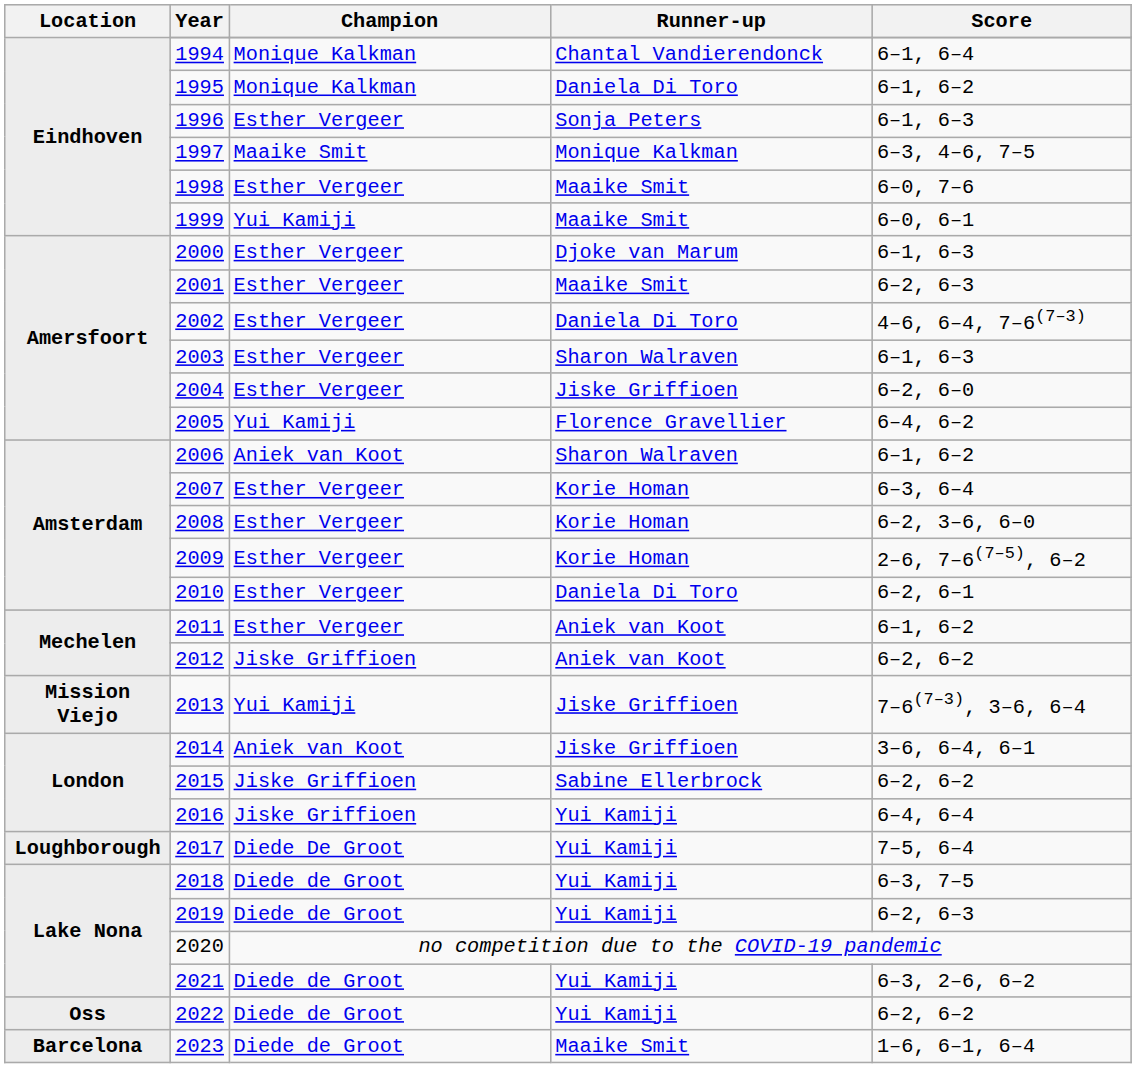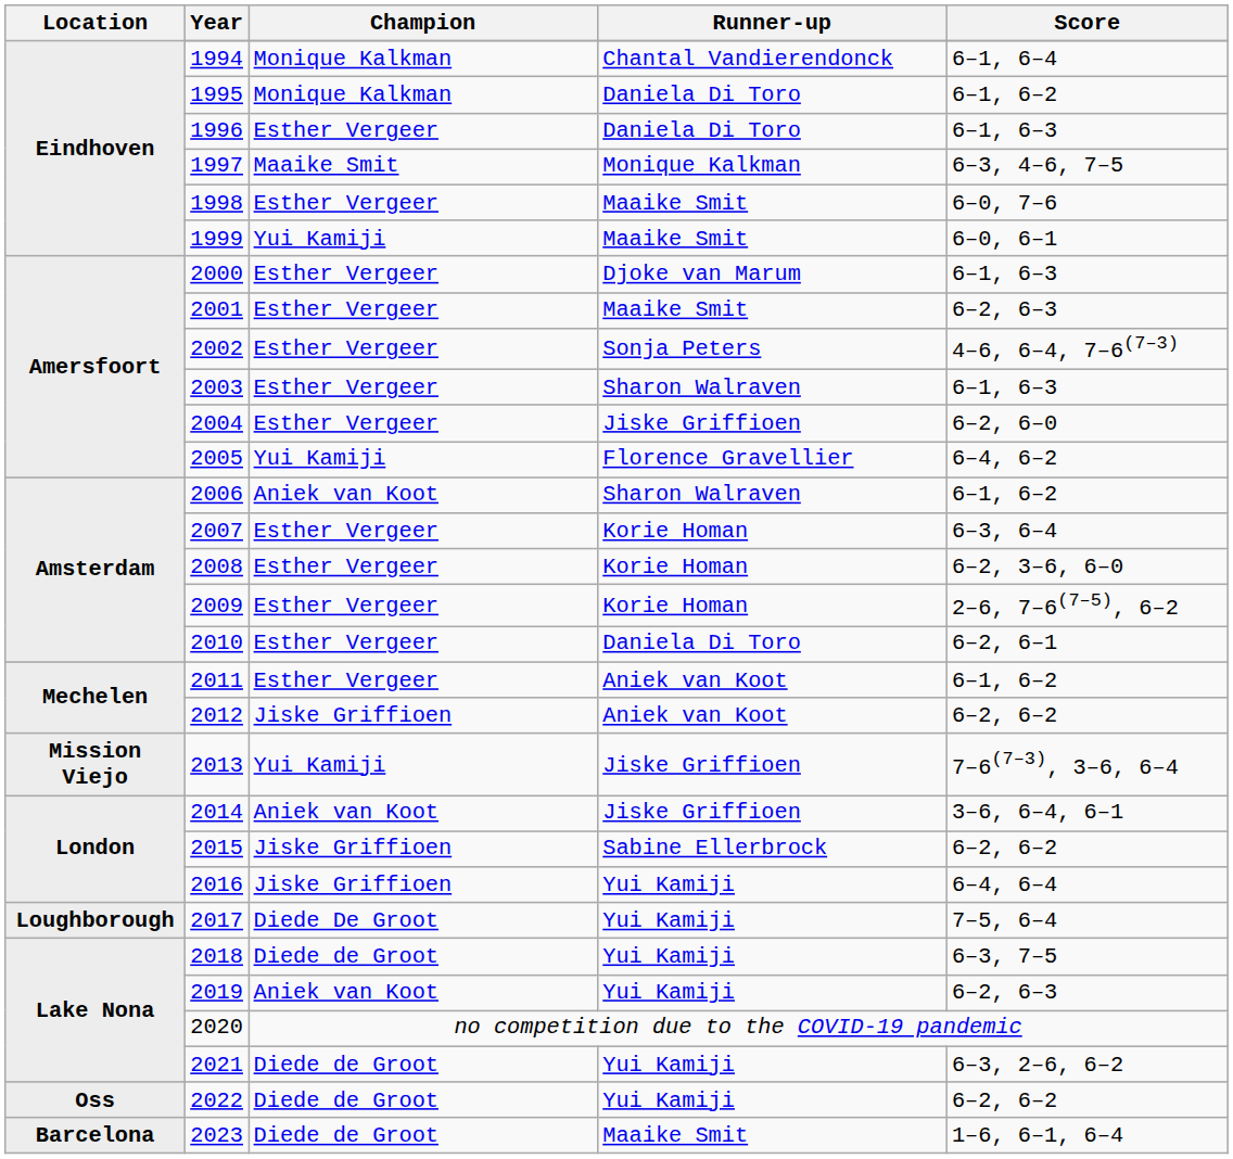 <table class="wikitable">
 <tr>
 <th style="width:100px;">Location</th>
 <th>Year</th>
 <th style="width:200px;">Champion</th>
 <th style="width:200px;">Runner-up</th>
 <th style="width:160px;">Score</th>
 </tr>
 <tr>
 <th rowspan="7" style="text-align:center; background:#ededed;"><strong>Eindhoven</strong></th>
 </tr>
 <tr>
 <td><a href='#'>1994</a></td>
 <td> <a href='#'>Monique Kalkman</a></td>
 <td> <a href='#'>Chantal Vandierendonck</a></td>
 <td>6–1, 6–4</td>
 </tr>
 <tr>
 <td><a href='#'>1995</a></td>
 <td> <a href='#'>Monique Kalkman</a></td>
 <td> <a href='#'>Daniela Di Toro</a></td>
 <td>6–1, 6–2</td>
 </tr>
 <tr>
 <td><a href='#'>1996</a></td>
 <td> <a href='#'>Esther Vergeer</a></td>
-<td> <a href='#'>Sonja Peters</a></td>
+<td> <a href='#'>Daniela Di Toro</a></td>
 <td>6–1, 6–3</td>
 </tr>
 <tr>
 <td><a href='#'>1997</a></td>
 <td> <a href='#'>Maaike Smit</a></td>
 <td> <a href='#'>Monique Kalkman</a></td>
 <td>6–3, 4–6, 7–5</td>
 </tr>
 <tr>
 <td><a href='#'>1998</a></td>
 <td> <a href='#'>Esther Vergeer</a></td>
 <td> <a href='#'>Maaike Smit</a></td>
 <td>6–0, 7–6</td>
 </tr>
 <tr>
 <td><a href='#'>1999</a></td>
 <td> <a href='#'>Yui Kamiji</a></td>
 <td> <a href='#'>Maaike Smit</a></td>
 <td>6–0, 6–1</td>
 </tr>
 <tr>
 <th rowspan="6" style="text-align:center; background:#ededed;"><strong>Amersfoort</strong></th>
 <td><a href='#'>2000</a></td>
 <td> <a href='#'>Esther Vergeer</a></td>
 <td> <a href='#'>Djoke van Marum</a></td>
 <td>6–1, 6–3</td>
 </tr>
 <tr>
 <td><a href='#'>2001</a></td>
 <td> <a href='#'>Esther Vergeer</a></td>
 <td> <a href='#'>Maaike Smit</a></td>
 <td>6–2, 6–3</td>
 </tr>
 <tr>
 <td><a href='#'>2002</a></td>
 <td> <a href='#'>Esther Vergeer</a></td>
-<td> <a href='#'>Daniela Di Toro</a></td>
+<td> <a href='#'>Sonja Peters</a></td>
 <td>4–6, 6–4, 7–6<sup>(7–3)</sup></td>
 </tr>
 <tr>
 <td><a href='#'>2003</a></td>
 <td> <a href='#'>Esther Vergeer</a></td>
 <td> <a href='#'>Sharon Walraven</a></td>
 <td>6–1, 6–3</td>
 </tr>
 <tr>
 <td><a href='#'>2004</a></td>
 <td> <a href='#'>Esther Vergeer</a></td>
 <td> <a href='#'>Jiske Griffioen</a></td>
 <td>6–2, 6–0</td>
 </tr>
 <tr>
 <td><a href='#'>2005</a></td>
 <td> <a href='#'>Yui Kamiji</a></td>
 <td> <a href='#'>Florence Gravellier</a></td>
 <td>6–4, 6–2</td>
 </tr>
 <tr>
 <th rowspan="5" style="text-align:center; background:#ededed;"><strong>Amsterdam</strong></th>
 <td><a href='#'>2006</a></td>
 <td> <a href='#'>Aniek van Koot</a></td>
 <td> <a href='#'>Sharon Walraven</a></td>
 <td>6–1, 6–2</td>
 </tr>
 <tr>
 <td><a href='#'>2007</a></td>
 <td> <a href='#'>Esther Vergeer</a></td>
 <td> <a href='#'>Korie Homan</a></td>
 <td>6–3, 6–4</td>
 </tr>
 <tr>
 <td><a href='#'>2008</a></td>
 <td> <a href='#'>Esther Vergeer</a></td>
 <td> <a href='#'>Korie Homan</a></td>
 <td>6–2, 3–6, 6–0</td>
 </tr>
 <tr>
 <td><a href='#'>2009</a></td>
 <td> <a href='#'>Esther Vergeer</a></td>
 <td> <a href='#'>Korie Homan</a></td>
 <td>2–6, 7–6<sup>(7–5)</sup>, 6–2</td>
 </tr>
 <tr>
 <td><a href='#'>2010</a></td>
 <td> <a href='#'>Esther Vergeer</a></td>
 <td> <a href='#'>Daniela Di Toro</a></td>
 <td>6–2, 6–1</td>
 </tr>
 <tr>
 <th rowspan="2" style="text-align:center; background:#ededed;"><strong>Mechelen</strong></th>
 <td><a href='#'>2011</a></td>
 <td> <a href='#'>Esther Vergeer</a></td>
 <td> <a href='#'>Aniek van Koot</a></td>
 <td>6–1, 6–2</td>
 </tr>
 <tr>
 <td><a href='#'>2012</a></td>
 <td> <a href='#'>Jiske Griffioen</a></td>
 <td> <a href='#'>Aniek van Koot</a></td>
 <td>6–2, 6–2</td>
 </tr>
 <tr>
 <th style="text-align:center; background:#ededed;"><strong>Mission Viejo</strong></th>
 <td><a href='#'>2013</a></td>
 <td> <a href='#'>Yui Kamiji</a></td>
 <td> <a href='#'>Jiske Griffioen</a></td>
 <td>7–6<sup>(7–3)</sup>, 3–6, 6–4</td>
 </tr>
 <tr>
 <th rowspan="3" style="text-align:center; background:#ededed;"><strong>London</strong></th>
 <td><a href='#'>2014</a></td>
 <td> <a href='#'>Aniek van Koot</a></td>
 <td> <a href='#'>Jiske Griffioen</a></td>
 <td>3–6, 6–4, 6–1</td>
 </tr>
 <tr>
 <td><a href='#'>2015</a></td>
 <td> <a href='#'>Jiske Griffioen</a></td>
 <td> <a href='#'>Sabine Ellerbrock</a></td>
 <td>6–2, 6–2</td>
 </tr>
 <tr>
 <td><a href='#'>2016</a></td>
 <td> <a href='#'>Jiske Griffioen</a></td>
 <td> <a href='#'>Yui Kamiji</a></td>
 <td>6–4, 6–4</td>
 </tr>
 <tr>
 <th style="text-align:center; background:#ededed;"><strong>Loughborough</strong></th>
 <td><a href='#'>2017</a></td>
 <td> <a href='#'>Diede De Groot</a></td>
 <td> <a href='#'>Yui Kamiji</a></td>
 <td>7–5, 6–4</td>
 </tr>
 <tr>
 <th rowspan="4" style="text-align:center; background:#ededed;"><strong>Lake Nona</strong></th>
 <td><a href='#'>2018</a></td>
 <td> <a href='#'>Diede de Groot</a></td>
 <td> <a href='#'>Yui Kamiji</a></td>
 <td>6–3, 7–5</td>
 </tr>
 <tr>
 <td><a href='#'>2019</a></td>
-<td> <a href='#'>Diede de Groot</a></td>
+<td> <a href='#'>Aniek van Koot</a></td>
 <td> <a href='#'>Yui Kamiji</a></td>
 <td>6–2, 6–3</td>
 </tr>
 <tr>
 <td>2020</td>
 <td style="text-align:center" colspan=3><em>no competition due to the <a href='#'>COVID-19 pandemic</a></em></td>
 </tr>
 <tr>
 <td><a href='#'>2021</a></td>
 <td> <a href='#'>Diede de Groot</a></td>
 <td> <a href='#'>Yui Kamiji</a></td>
 <td>6–3, 2–6, 6–2</td>
 </tr>
 <tr>
 <th style="text-align:center; background:#ededed;"><strong>Oss</strong></th>
 <td><a href='#'>2022</a></td>
 <td> <a href='#'>Diede de Groot</a></td>
 <td> <a href='#'>Yui Kamiji</a></td>
 <td>6–2, 6–2</td>
 </tr>
 <tr>
 <th style="text-align:center; background:#ededed;"><strong>Barcelona</strong></th>
 <td><a href='#'>2023</a></td>
 <td> <a href='#'>Diede de Groot</a></td>
 <td> <a href='#'>Maaike Smit</a></td>
 <td>1–6, 6–1, 6–4</td>
 </tr>
 </table>
